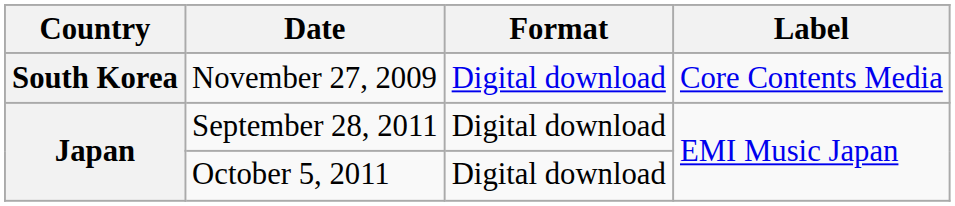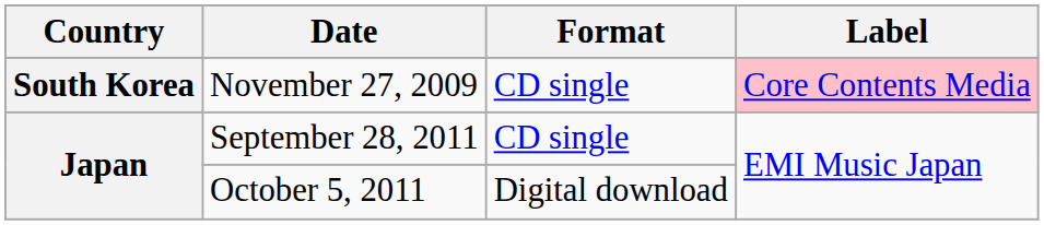 <table class="wikitable plainrowheaders">
 <tr>
 <th scope="col">Country</th>
 <th>Date</th>
 <th>Format</th>
 <th>Label</th>
 </tr>
 <tr>
 <th scope="row" rowspan="1">South Korea</th>
 <td>November 27, 2009</td>
-<td><a href='#'>Digital download</a></td>
-<td><a href='#'>Core Contents Media</a></td>
+<td><a href='#'>CD single</a></td>
+<td style="background: pink;"><a href='#'>Core Contents Media</a></td>
 </tr>
 <tr>
 <th scope="row" rowspan="2">Japan</th>
 <td>September 28, 2011</td>
-<td>Digital download</td>
+<td><a href='#'>CD single</a></td>
 <td rowspan="2"><a href='#'>EMI Music Japan</a></td>
 </tr>
 <tr>
 <td>October 5, 2011</td>
 <td>Digital download</td>
 </tr>
 </table>
